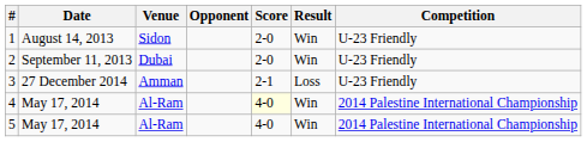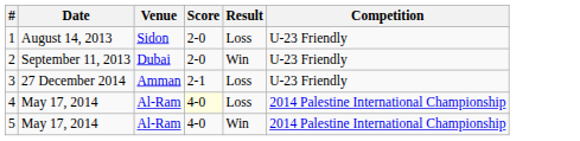 <table class="wikitable">
 <tr>
 <th>#</th>
 <th>Date</th>
 <th>Venue</th>
-<th>Opponent</th>
 <th>Score</th>
 <th>Result</th>
 <th>Competition</th>
 </tr>
 <tr>
 <td>1</td>
 <td>August 14, 2013</td>
 <td><a href='#'>Sidon</a></td>
-<td></td>
 <td>2-0</td>
-<td>Win</td>
+<td>Loss</td>
 <td>U-23 Friendly</td>
 </tr>
 <tr>
 <td>2</td>
 <td>September 11, 2013</td>
 <td><a href='#'>Dubai</a></td>
-<td></td>
 <td>2-0</td>
 <td>Win</td>
 <td>U-23 Friendly</td>
 </tr>
 <tr>
 <td>3</td>
 <td>27 December 2014</td>
 <td><a href='#'>Amman</a></td>
-<td></td>
 <td>2-1</td>
 <td>Loss</td>
 <td>U-23 Friendly</td>
 </tr>
 <tr>
 <td>4</td>
 <td>May 17, 2014</td>
 <td><a href='#'>Al-Ram</a></td>
-<td></td>
 <td style="background: lightyellow;">4-0</td>
-<td>Win</td>
+<td>Loss</td>
 <td><a href='#'>2014 Palestine International Championship</a></td>
 </tr>
 <tr>
 <td>5</td>
 <td>May 17, 2014</td>
 <td><a href='#'>Al-Ram</a></td>
-<td></td>
 <td>4-0</td>
 <td>Win</td>
 <td><a href='#'>2014 Palestine International Championship</a></td>
 </tr>
 </table>
